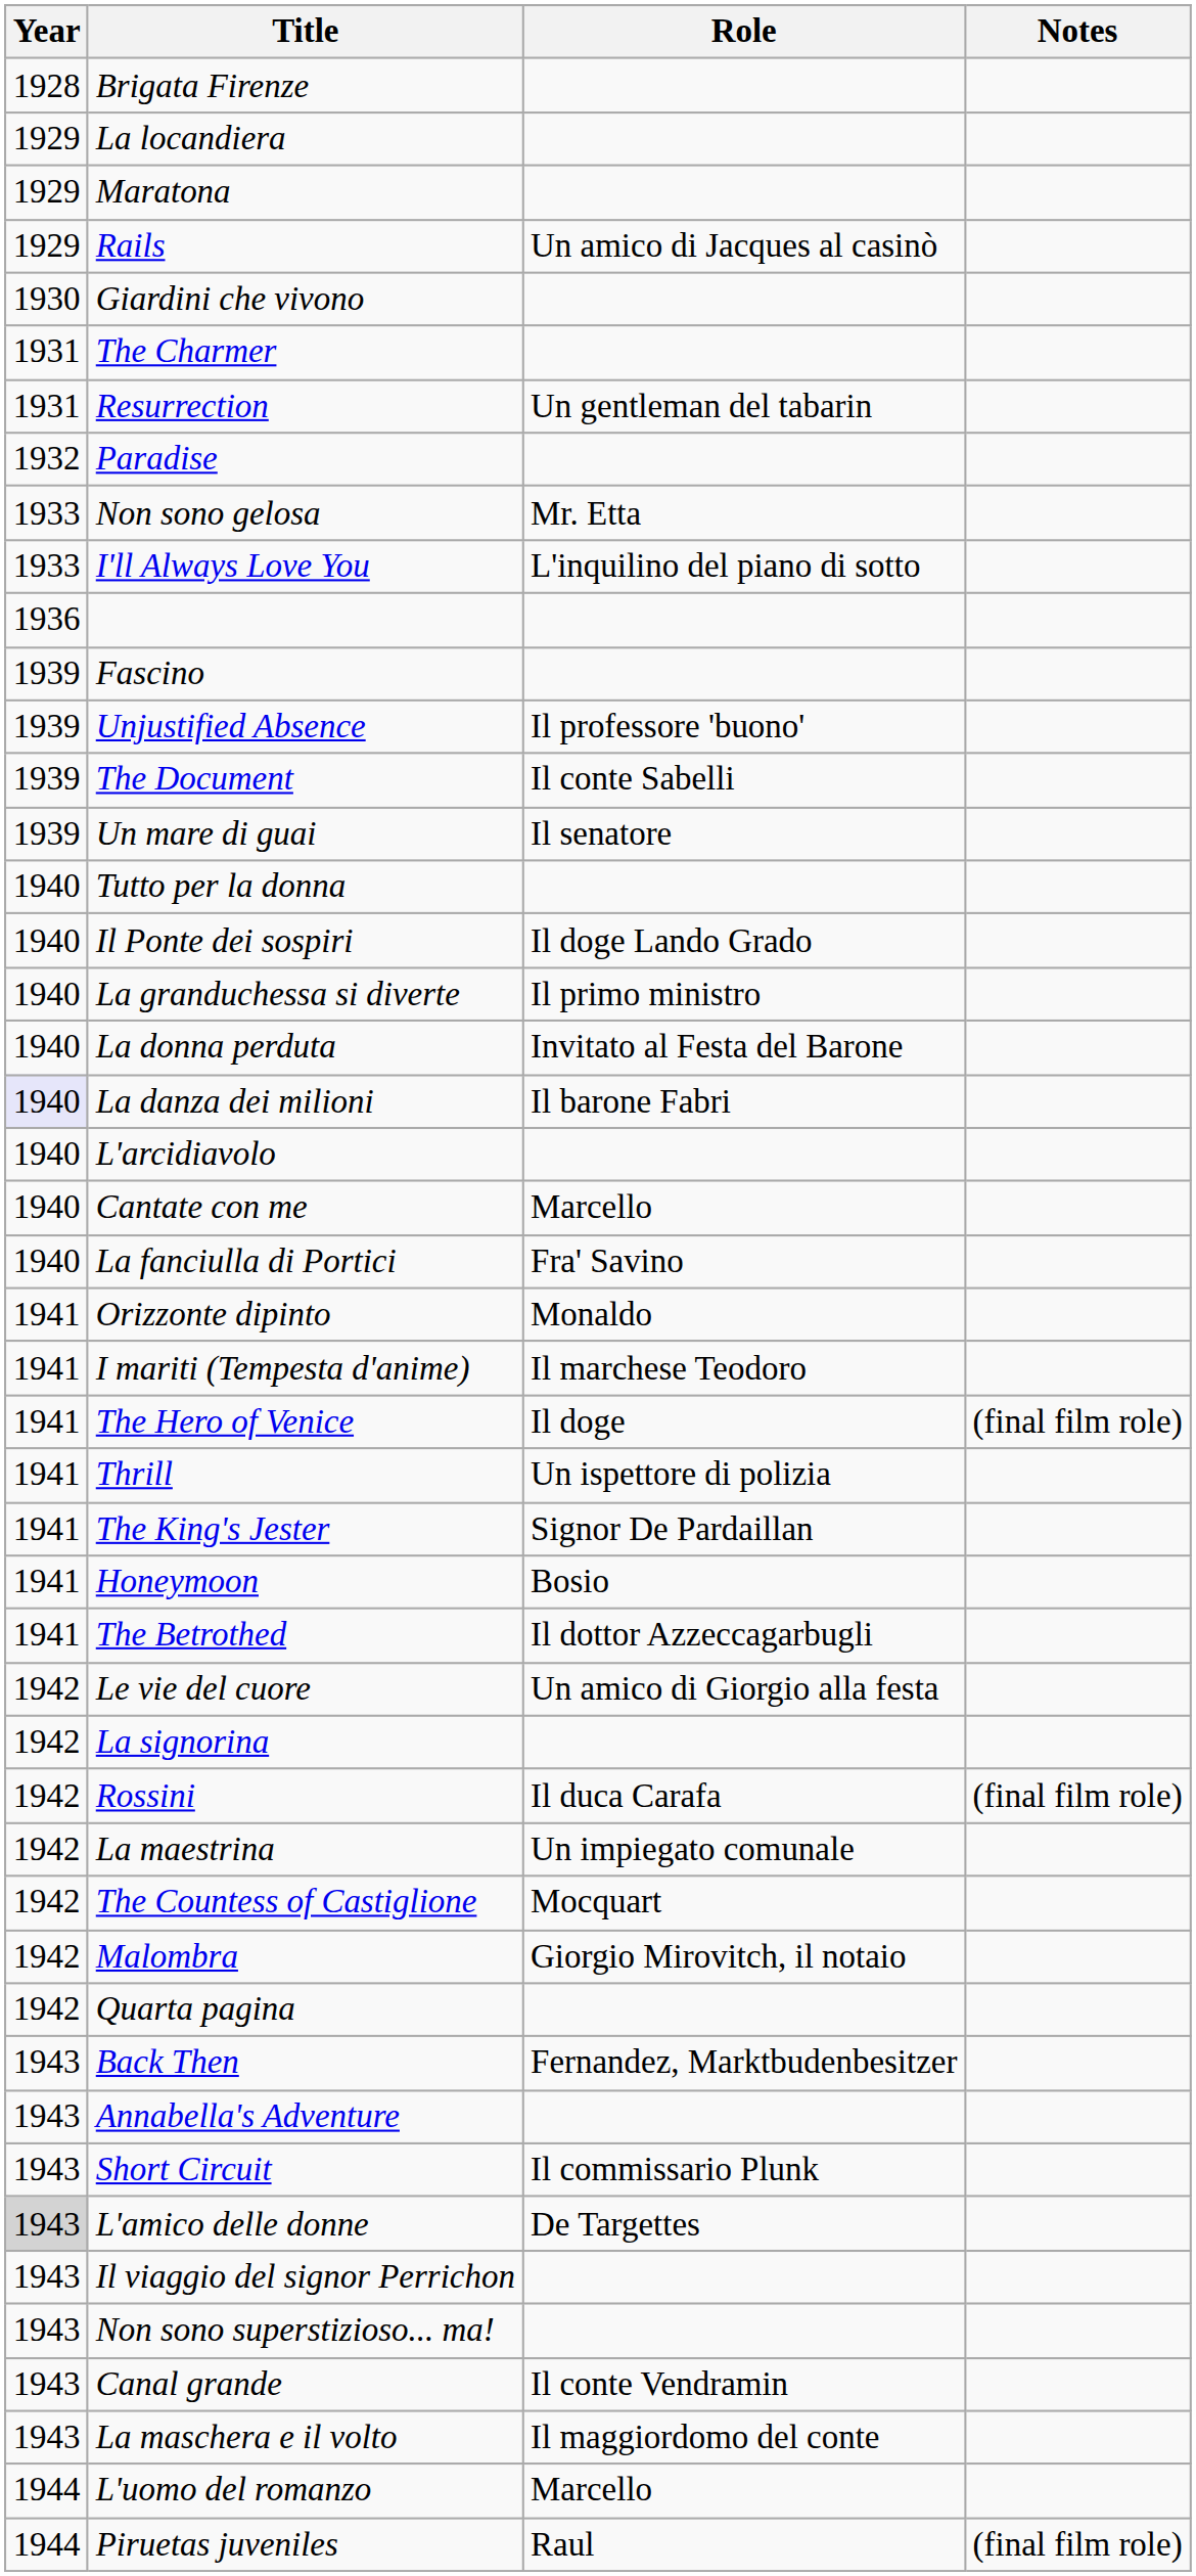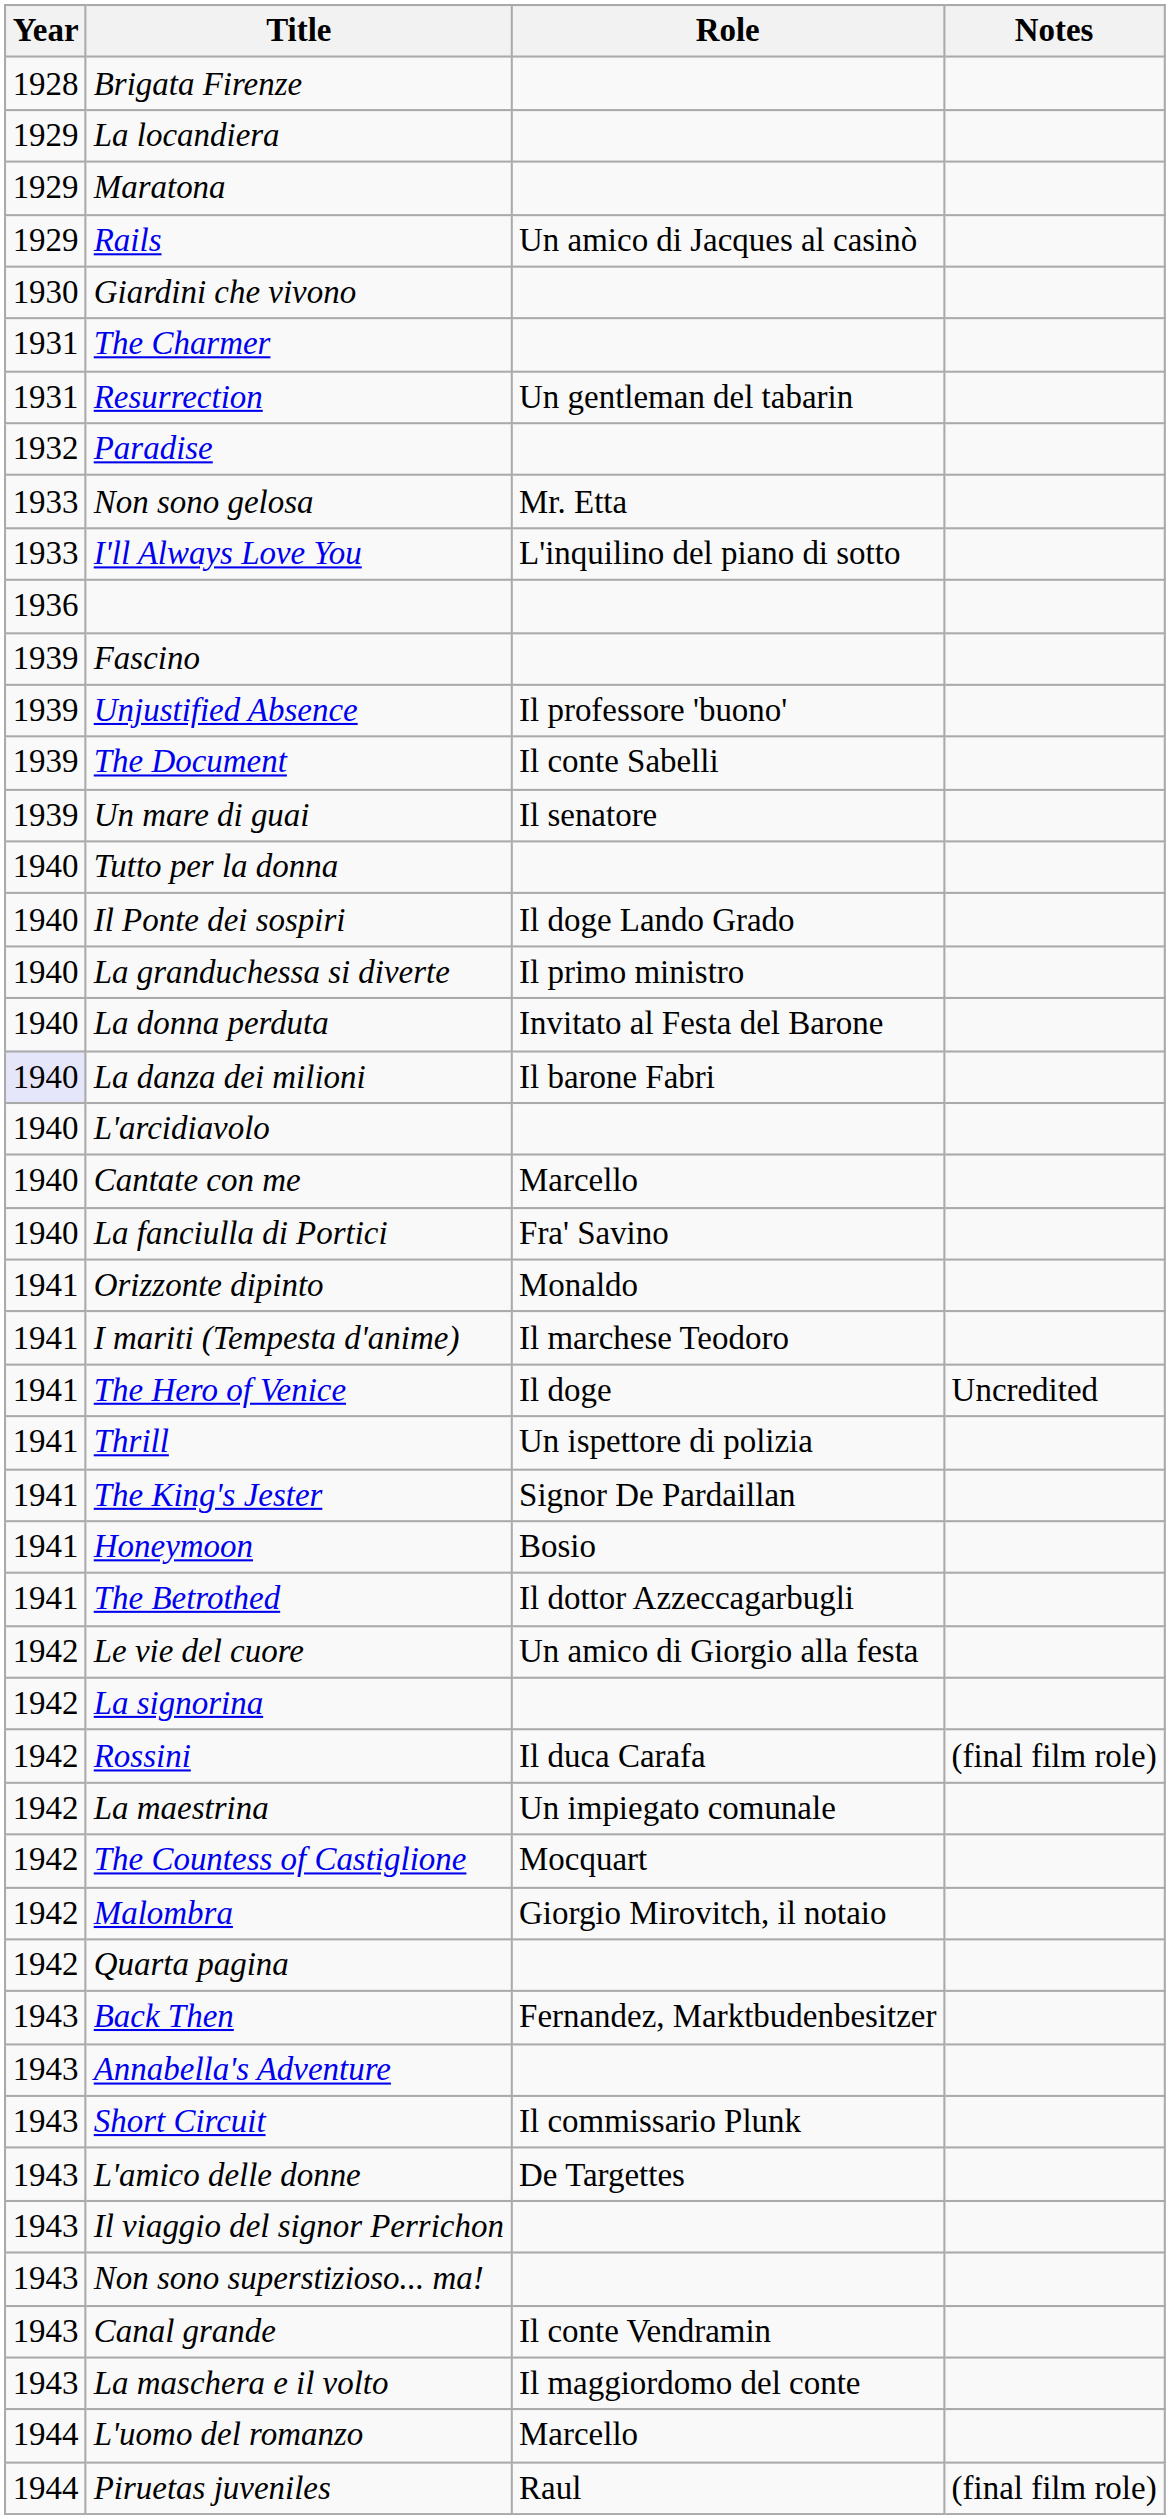 <table class="wikitable">
 <tr>
 <th>Year</th>
 <th>Title</th>
 <th>Role</th>
 <th>Notes</th>
 </tr>
 <tr>
 <td>1928</td>
 <td><em>Brigata Firenze</em></td>
 <td></td>
 <td></td>
 </tr>
 <tr>
 <td>1929</td>
 <td><em>La locandiera</em></td>
 <td></td>
 <td></td>
 </tr>
 <tr>
 <td>1929</td>
 <td><em>Maratona</em></td>
 <td></td>
 <td></td>
 </tr>
 <tr>
 <td>1929</td>
 <td><em><a href='#'>Rails</a></em></td>
 <td>Un amico di Jacques al casinò</td>
 <td></td>
 </tr>
 <tr>
 <td>1930</td>
 <td><em>Giardini che vivono</em></td>
 <td></td>
 <td></td>
 </tr>
 <tr>
 <td>1931</td>
 <td><em><a href='#'>The Charmer</a></em></td>
 <td></td>
 <td></td>
 </tr>
 <tr>
 <td>1931</td>
 <td><em><a href='#'>Resurrection</a></em></td>
 <td>Un gentleman del tabarin</td>
 <td></td>
 </tr>
 <tr>
 <td>1932</td>
 <td><em><a href='#'>Paradise</a></em></td>
 <td></td>
 <td></td>
 </tr>
 <tr>
 <td>1933</td>
 <td><em>Non sono gelosa</em></td>
 <td>Mr. Etta</td>
 <td></td>
 </tr>
 <tr>
 <td>1933</td>
 <td><em><a href='#'>I'll Always Love You</a></em></td>
 <td>L'inquilino del piano di sotto</td>
 <td></td>
 </tr>
 <tr>
 <td>1936</td>
 <td><em></em></td>
 <td></td>
 <td></td>
 </tr>
 <tr>
 <td>1939</td>
 <td><em>Fascino</em></td>
 <td></td>
 <td></td>
 </tr>
 <tr>
 <td>1939</td>
 <td><em><a href='#'>Unjustified Absence</a></em></td>
 <td>Il professore 'buono'</td>
 <td></td>
 </tr>
 <tr>
 <td>1939</td>
 <td><em><a href='#'>The Document</a></em></td>
 <td>Il conte Sabelli</td>
 <td></td>
 </tr>
 <tr>
 <td>1939</td>
 <td><em>Un mare di guai</em></td>
 <td>Il senatore</td>
 <td></td>
 </tr>
 <tr>
 <td>1940</td>
 <td><em>Tutto per la donna</em></td>
 <td></td>
 <td></td>
 </tr>
 <tr>
 <td>1940</td>
 <td><em>Il Ponte dei sospiri</em></td>
 <td>Il doge Lando Grado</td>
 <td></td>
 </tr>
 <tr>
 <td>1940</td>
 <td><em>La granduchessa si diverte</em></td>
 <td>Il primo ministro</td>
 <td></td>
 </tr>
 <tr>
 <td>1940</td>
 <td><em>La donna perduta</em></td>
 <td>Invitato al Festa del Barone</td>
 <td></td>
 </tr>
 <tr>
 <td style="background: lavender;">1940</td>
 <td><em>La danza dei milioni</em></td>
 <td>Il barone Fabri</td>
 <td></td>
 </tr>
 <tr>
 <td>1940</td>
 <td><em>L'arcidiavolo</em></td>
 <td></td>
 <td></td>
 </tr>
 <tr>
 <td>1940</td>
 <td><em>Cantate con me</em></td>
 <td>Marcello</td>
 <td></td>
 </tr>
 <tr>
 <td>1940</td>
 <td><em>La fanciulla di Portici</em></td>
 <td>Fra' Savino</td>
 <td></td>
 </tr>
 <tr>
 <td>1941</td>
 <td><em>Orizzonte dipinto</em></td>
 <td>Monaldo</td>
 <td></td>
 </tr>
 <tr>
 <td>1941</td>
 <td><em>I mariti (Tempesta d'anime)</em></td>
 <td>Il marchese Teodoro</td>
 <td></td>
 </tr>
 <tr>
 <td>1941</td>
 <td><em><a href='#'>The Hero of Venice</a></em></td>
 <td>Il doge</td>
-<td>(final film role)</td>
+<td>Uncredited</td>
 </tr>
 <tr>
 <td>1941</td>
 <td><em><a href='#'>Thrill</a></em></td>
 <td>Un ispettore di polizia</td>
 <td></td>
 </tr>
 <tr>
 <td>1941</td>
 <td><em><a href='#'>The King's Jester</a></em></td>
 <td>Signor De Pardaillan</td>
 <td></td>
 </tr>
 <tr>
 <td>1941</td>
 <td><em><a href='#'>Honeymoon</a></em></td>
 <td>Bosio</td>
 <td></td>
 </tr>
 <tr>
 <td>1941</td>
 <td><em><a href='#'>The Betrothed</a></em></td>
 <td>Il dottor Azzeccagarbugli</td>
 <td></td>
 </tr>
 <tr>
 <td>1942</td>
 <td><em>Le vie del cuore</em></td>
 <td>Un amico di Giorgio alla festa</td>
 <td></td>
 </tr>
 <tr>
 <td>1942</td>
 <td><em><a href='#'>La signorina</a></em></td>
 <td></td>
 <td></td>
 </tr>
 <tr>
 <td>1942</td>
 <td><em><a href='#'>Rossini</a></em></td>
 <td>Il duca Carafa</td>
 <td>(final film role)</td>
 </tr>
 <tr>
 <td>1942</td>
 <td><em>La maestrina</em></td>
 <td>Un impiegato comunale</td>
 <td></td>
 </tr>
 <tr>
 <td>1942</td>
 <td><em><a href='#'>The Countess of Castiglione</a></em></td>
 <td>Mocquart</td>
 <td></td>
 </tr>
 <tr>
 <td>1942</td>
 <td><em><a href='#'>Malombra</a></em></td>
 <td>Giorgio Mirovitch, il notaio</td>
 <td></td>
 </tr>
 <tr>
 <td>1942</td>
 <td><em>Quarta pagina</em></td>
 <td></td>
 <td></td>
 </tr>
 <tr>
 <td>1943</td>
 <td><em><a href='#'>Back Then</a></em></td>
 <td>Fernandez, Marktbudenbesitzer</td>
 <td></td>
 </tr>
 <tr>
 <td>1943</td>
 <td><em><a href='#'>Annabella's Adventure</a></em></td>
 <td></td>
 <td></td>
 </tr>
 <tr>
 <td>1943</td>
 <td><em><a href='#'>Short Circuit</a></em></td>
 <td>Il commissario Plunk</td>
 <td></td>
 </tr>
 <tr>
-<td style="background: lightgrey;">1943</td>
+<td>1943</td>
 <td><em>L'amico delle donne</em></td>
 <td>De Targettes</td>
 <td></td>
 </tr>
 <tr>
 <td>1943</td>
 <td><em>Il viaggio del signor Perrichon</em></td>
 <td></td>
 <td></td>
 </tr>
 <tr>
 <td>1943</td>
 <td><em>Non sono superstizioso... ma!</em></td>
 <td></td>
 <td></td>
 </tr>
 <tr>
 <td>1943</td>
 <td><em>Canal grande</em></td>
 <td>Il conte Vendramin</td>
 <td></td>
 </tr>
 <tr>
 <td>1943</td>
 <td><em>La maschera e il volto</em></td>
 <td>Il maggiordomo del conte</td>
 <td></td>
 </tr>
 <tr>
 <td>1944</td>
 <td><em>L'uomo del romanzo</em></td>
 <td>Marcello</td>
 <td></td>
 </tr>
 <tr>
 <td>1944</td>
 <td><em>Piruetas juveniles</em></td>
 <td>Raul</td>
 <td>(final film role)</td>
 </tr>
 </table>
